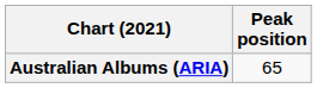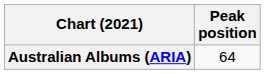 <table class="wikitable plainrowheaders" style="text-align:center">
 <tr>
 <th scope="col">Chart (2021)</th>
 <th scope="col">Peak<br>position</th>
 </tr>
 <tr>
 <th scope="row">Australian Albums (<a href='#'>ARIA</a>)</th>
-<td>65</td>
+<td>64</td>
 </tr>
 </table>
